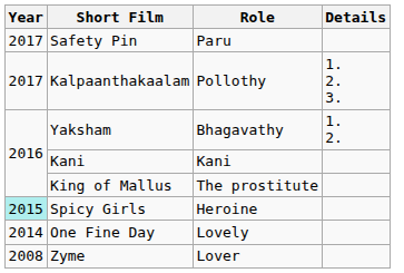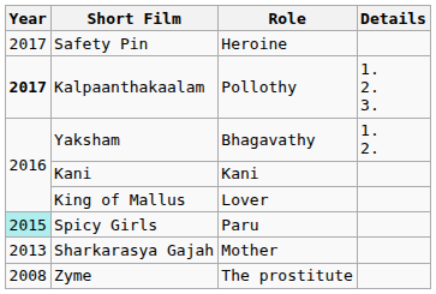 <table class="wikitable sortable">
 <tr>
 <th>Year</th>
 <th>Short Film</th>
 <th>Role</th>
 <th>Details</th>
 </tr>
 <tr>
 <td>2017</td>
 <td>Safety Pin</td>
-<td>Paru</td>
+<td>Heroine</td>
 <td></td>
 </tr>
 <tr>
-<td>2017</td>
+<td><strong>2017</strong></td>
 <td>Kalpaanthakaalam</td>
 <td>Pollothy</td>
 <td>1.<br>2.<br>3.</td>
 </tr>
 <tr>
 <td rowspan=3>2016</td>
 <td>Yaksham</td>
 <td>Bhagavathy</td>
 <td>1.<br>2.</td>
 </tr>
 <tr>
 <td>Kani</td>
 <td>Kani</td>
 <td></td>
 </tr>
 <tr>
 <td>King of Mallus</td>
-<td>The prostitute</td>
+<td>Lover</td>
 <td></td>
 </tr>
 <tr>
 <td style="background: paleturquoise;">2015</td>
 <td>Spicy Girls</td>
-<td>Heroine</td>
+<td>Paru</td>
 <td> </td>
 </tr>
 <tr>
-<td>2014</td>
-<td>One Fine Day</td>
-<td>Lovely</td>
+<td>2013</td>
+<td>Sharkarasya Gajah</td>
+<td>Mother</td>
 <td></td>
 </tr>
 <tr>
 <td>2008</td>
 <td>Zyme</td>
-<td>Lover</td>
+<td>The prostitute</td>
 <td></td>
 </tr>
 <tr>
 </tr>
 </table>
